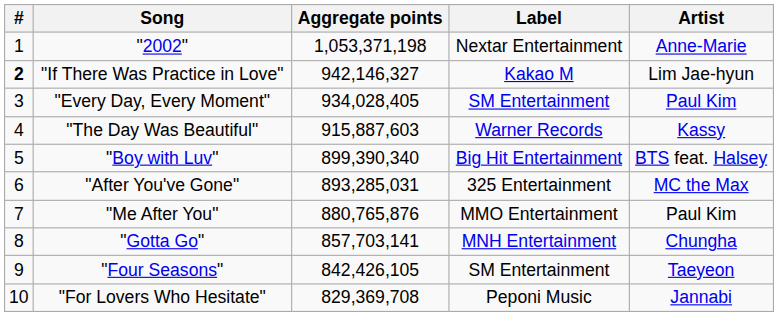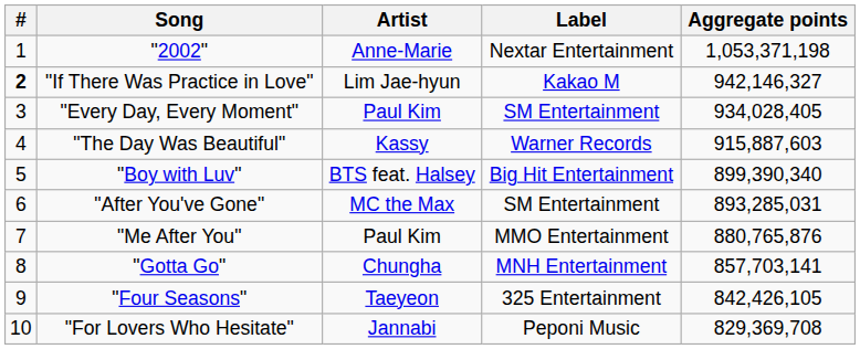 <table class="wikitable" style="text-align: center; width: 700px;">
 <tr>
 <th>#</th>
 <th>Song</th>
+<th>Artist</th>
+<th>Label</th>
 <th>Aggregate points</th>
-<th>Label</th>
-<th>Artist</th>
 </tr>
 <tr>
 <td>1</td>
 <td>"<a href='#'>2002</a>"</td>
+<td><a href='#'>Anne-Marie</a></td>
+<td>Nextar Entertainment</td>
 <td>1,053,371,198</td>
-<td>Nextar Entertainment</td>
-<td><a href='#'>Anne-Marie</a></td>
 </tr>
 <tr>
 <td><strong>2</strong></td>
 <td>"If There Was Practice in Love"</td>
+<td>Lim Jae-hyun</td>
+<td><a href='#'>Kakao M</a></td>
 <td>942,146,327</td>
-<td><a href='#'>Kakao M</a></td>
-<td>Lim Jae-hyun</td>
 </tr>
 <tr>
 <td>3</td>
 <td>"Every Day, Every Moment"</td>
+<td><a href='#'>Paul Kim</a></td>
+<td><a href='#'>SM Entertainment</a></td>
 <td>934,028,405</td>
-<td><a href='#'>SM Entertainment</a></td>
-<td><a href='#'>Paul Kim</a></td>
 </tr>
 <tr>
 <td>4</td>
 <td>"The Day Was Beautiful"</td>
+<td><a href='#'>Kassy</a></td>
+<td><a href='#'>Warner Records</a></td>
 <td>915,887,603</td>
-<td><a href='#'>Warner Records</a></td>
-<td><a href='#'>Kassy</a></td>
 </tr>
 <tr>
 <td>5</td>
 <td>"<a href='#'>Boy with Luv</a>"</td>
+<td><a href='#'>BTS</a> feat. <a href='#'>Halsey</a></td>
+<td><a href='#'>Big Hit Entertainment</a></td>
 <td>899,390,340</td>
-<td><a href='#'>Big Hit Entertainment</a></td>
-<td><a href='#'>BTS</a> feat. <a href='#'>Halsey</a></td>
 </tr>
 <tr>
 <td>6</td>
 <td>"After You've Gone"</td>
+<td><a href='#'>MC the Max</a></td>
+<td>SM Entertainment</td>
 <td>893,285,031</td>
-<td>325 Entertainment</td>
-<td><a href='#'>MC the Max</a></td>
 </tr>
 <tr>
 <td>7</td>
 <td>"Me After You"</td>
+<td>Paul Kim</td>
+<td>MMO Entertainment</td>
 <td>880,765,876</td>
-<td>MMO Entertainment</td>
-<td>Paul Kim</td>
 </tr>
 <tr>
 <td>8</td>
 <td>"<a href='#'>Gotta Go</a>"</td>
+<td><a href='#'>Chungha</a></td>
+<td><a href='#'>MNH Entertainment</a></td>
 <td>857,703,141</td>
-<td><a href='#'>MNH Entertainment</a></td>
-<td><a href='#'>Chungha</a></td>
 </tr>
 <tr>
 <td>9</td>
 <td>"<a href='#'>Four Seasons</a>"</td>
+<td><a href='#'>Taeyeon</a></td>
+<td>325 Entertainment</td>
 <td>842,426,105</td>
-<td>SM Entertainment</td>
-<td><a href='#'>Taeyeon</a></td>
 </tr>
 <tr>
 <td>10</td>
 <td>"For Lovers Who Hesitate"</td>
+<td><a href='#'>Jannabi</a></td>
+<td>Peponi Music</td>
 <td>829,369,708</td>
-<td>Peponi Music</td>
-<td><a href='#'>Jannabi</a></td>
 </tr>
 </table>
